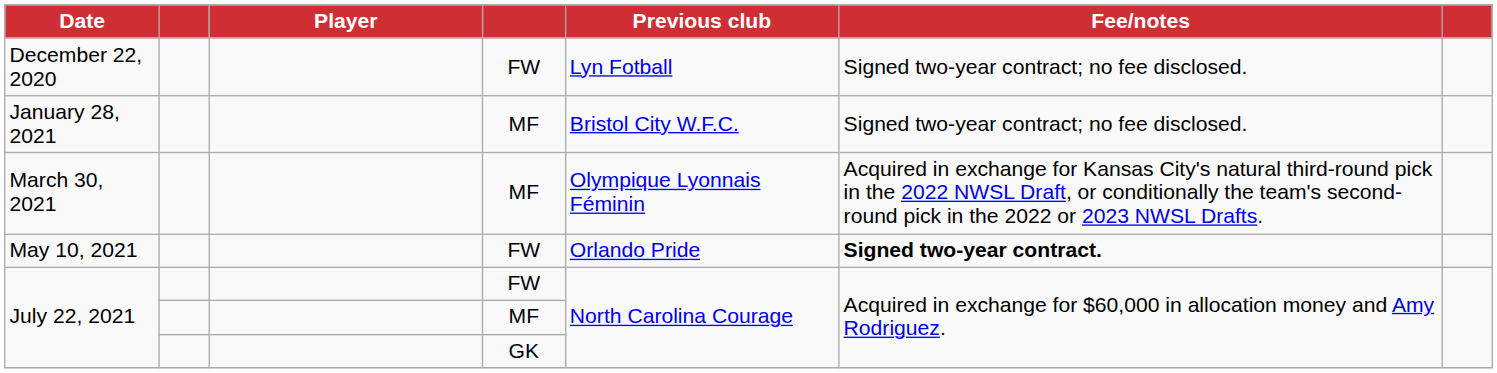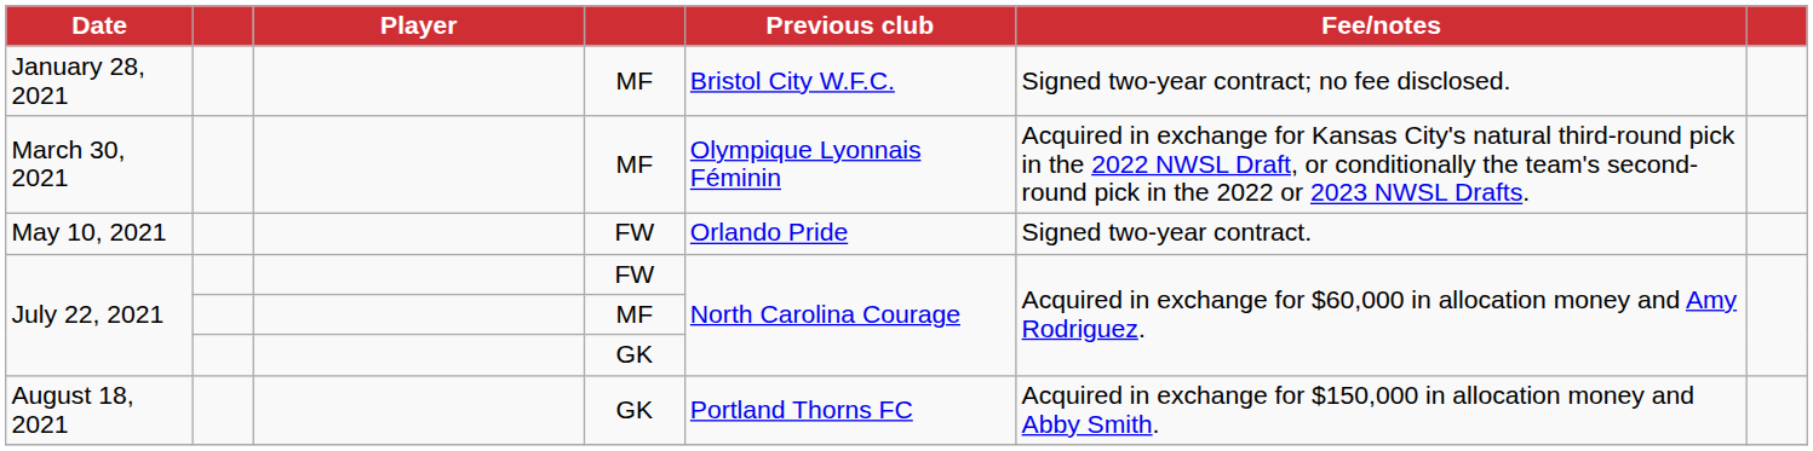 <table class="wikitable sortable" style="text-align:left;">
 <tr>
 <th style="background:#d02e35; color:#fff; width:110px;" data-sort-type="date">Date</th>
 <th style="background:#d02e35; color:#fff; width:30px;"></th>
 <th style="background:#d02e35; color:#fff; width:200px;">Player</th>
 <th style="background:#d02e35; color:#fff; width:55px;"></th>
 <th style="background:#d02e35; color:#fff; width:200px;">Previous club</th>
 <th style="background:#d02e35; color:#fff; width:450px;">Fee/notes</th>
 <th style="background:#d02e35; color:#fff; width:30px;"></th>
-</tr>
-<tr>
-<td>December 22, 2020</td>
-<td></td>
-<td></td>
-<td align="center">FW</td>
-<td> <a href='#'>Lyn Fotball</a></td>
-<td>Signed two-year contract; no fee disclosed.</td>
-<td></td>
 </tr>
 <tr>
 <td>January 28, 2021</td>
 <td></td>
 <td></td>
 <td align="center">MF</td>
 <td> <a href='#'>Bristol City W.F.C.</a></td>
 <td>Signed two-year contract; no fee disclosed.</td>
 <td></td>
 </tr>
 <tr>
 <td>March 30, 2021</td>
 <td></td>
 <td></td>
 <td align="center">MF</td>
 <td> <a href='#'>Olympique Lyonnais Féminin</a></td>
 <td>Acquired in exchange for Kansas City's natural third-round pick in the <a href='#'>2022 NWSL Draft</a>, or conditionally the team's second-round pick in the 2022 or <a href='#'>2023 NWSL Drafts</a>.</td>
 <td></td>
 </tr>
 <tr>
 <td>May 10, 2021</td>
 <td></td>
 <td></td>
 <td align="center">FW</td>
 <td> <a href='#'>Orlando Pride</a></td>
-<td><strong>Signed two-year contract.</strong></td>
+<td>Signed two-year contract.</td>
 <td></td>
 </tr>
 <tr>
 <td rowspan="3">July 22, 2021</td>
 <td></td>
 <td></td>
 <td align="center">FW</td>
 <td rowspan="3"> <a href='#'>North Carolina Courage</a></td>
 <td rowspan="3">Acquired in exchange for $60,000 in allocation money and <a href='#'>Amy Rodriguez</a>.</td>
 <td rowspan="3"></td>
 </tr>
 <tr>
 <td></td>
 <td></td>
 <td align="center">MF</td>
 </tr>
 <tr>
 <td></td>
 <td></td>
 <td align="center">GK</td>
 </tr>
 <tr>
+<td>August 18, 2021</td>
+<td></td>
+<td></td>
+<td align="center">GK</td>
+<td> <a href='#'>Portland Thorns FC</a></td>
+<td>Acquired in exchange for $150,000 in allocation money and <a href='#'>Abby Smith</a>.</td>
+<td></td>
+</tr>
+<tr>
 </tr>
 </table>
